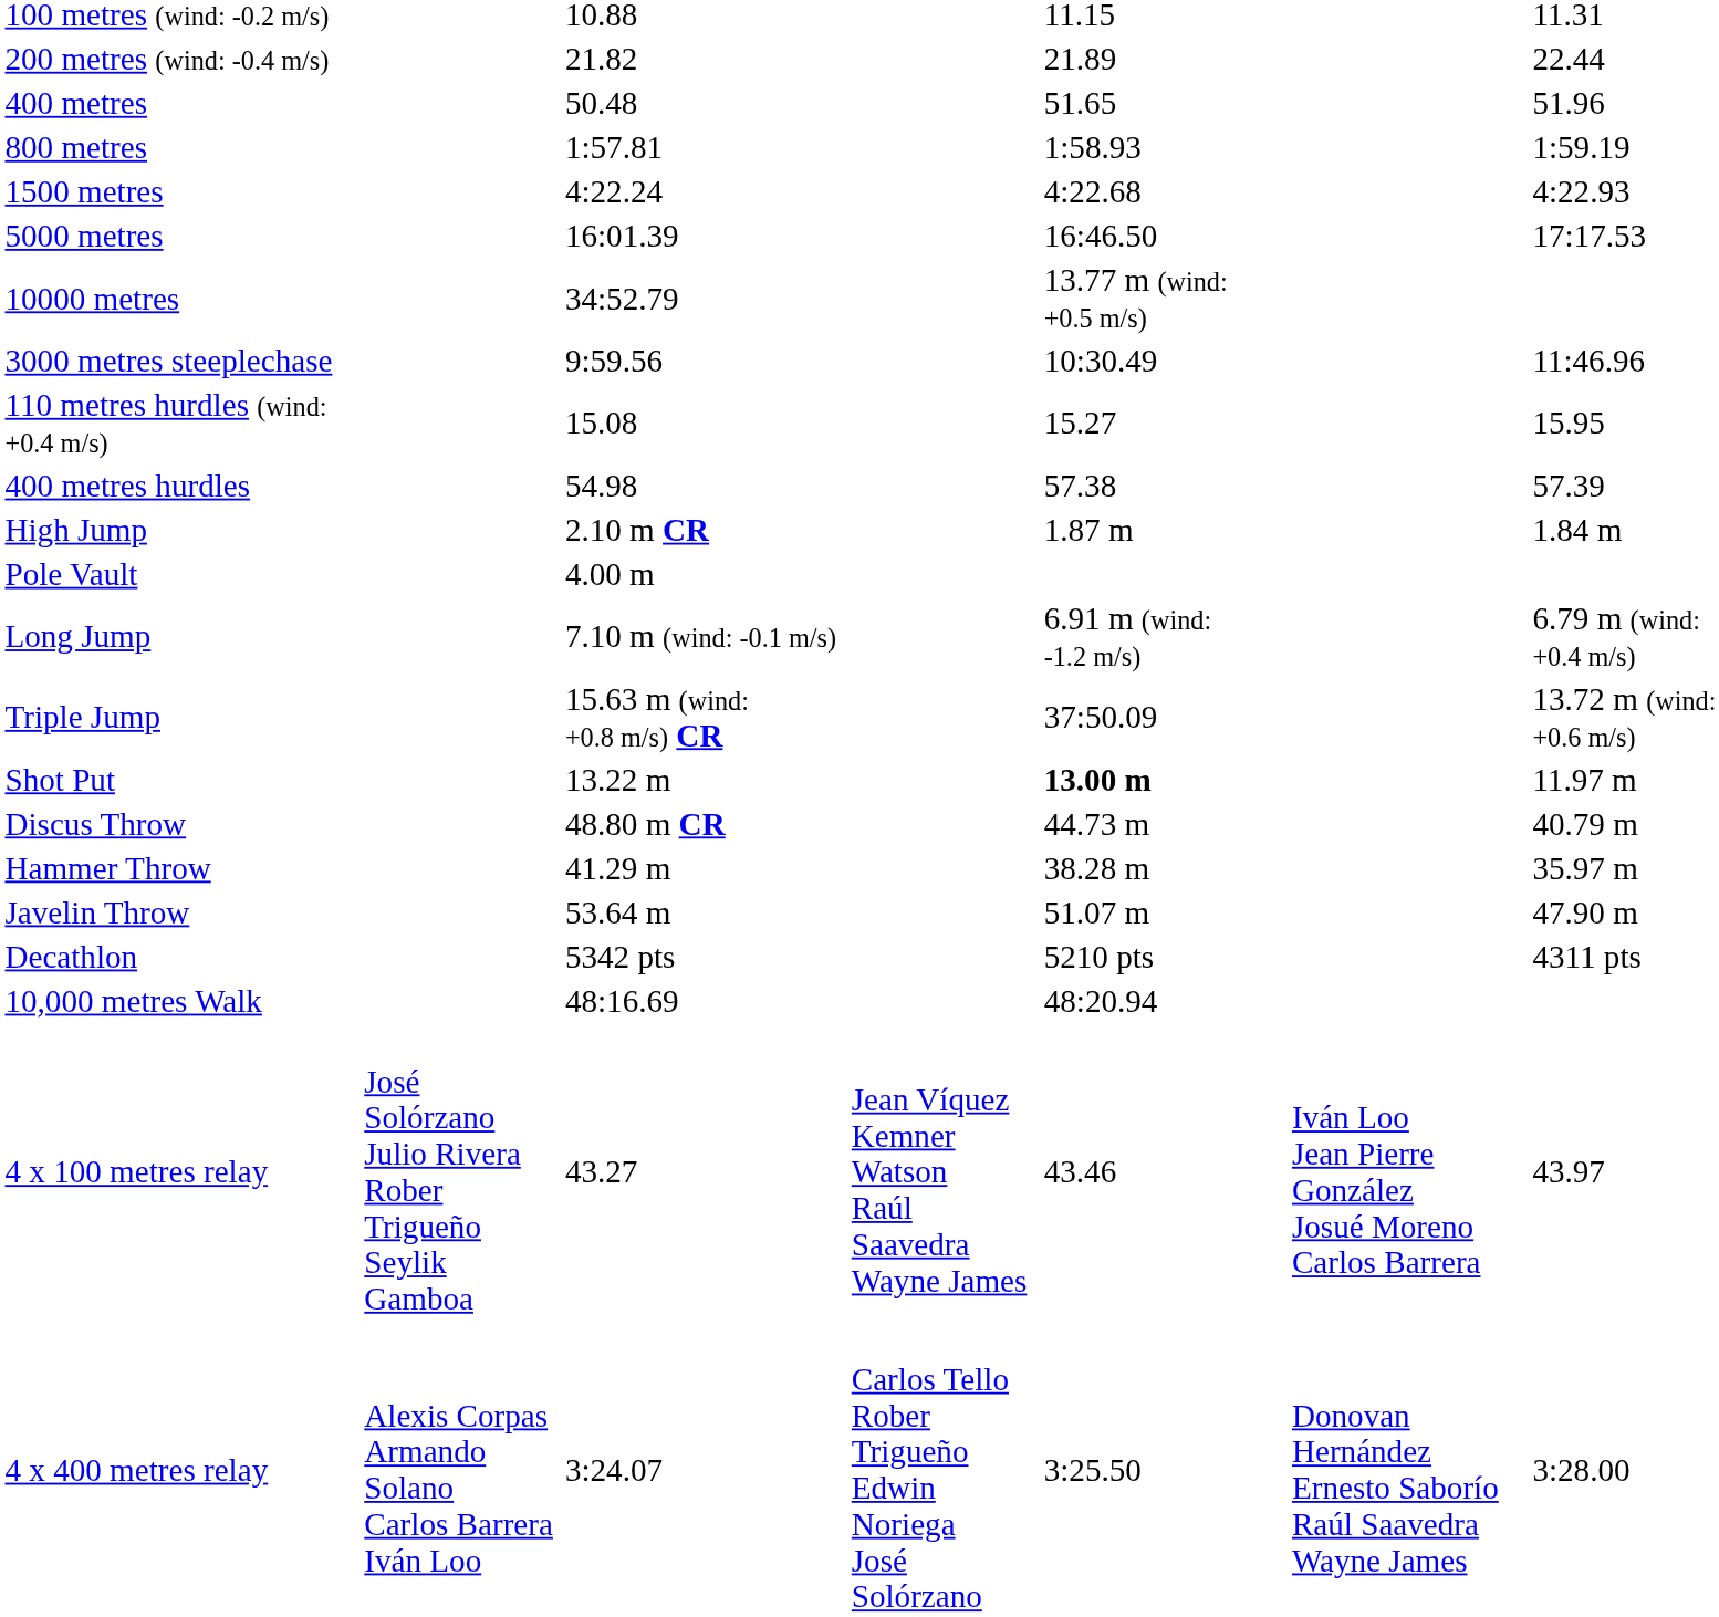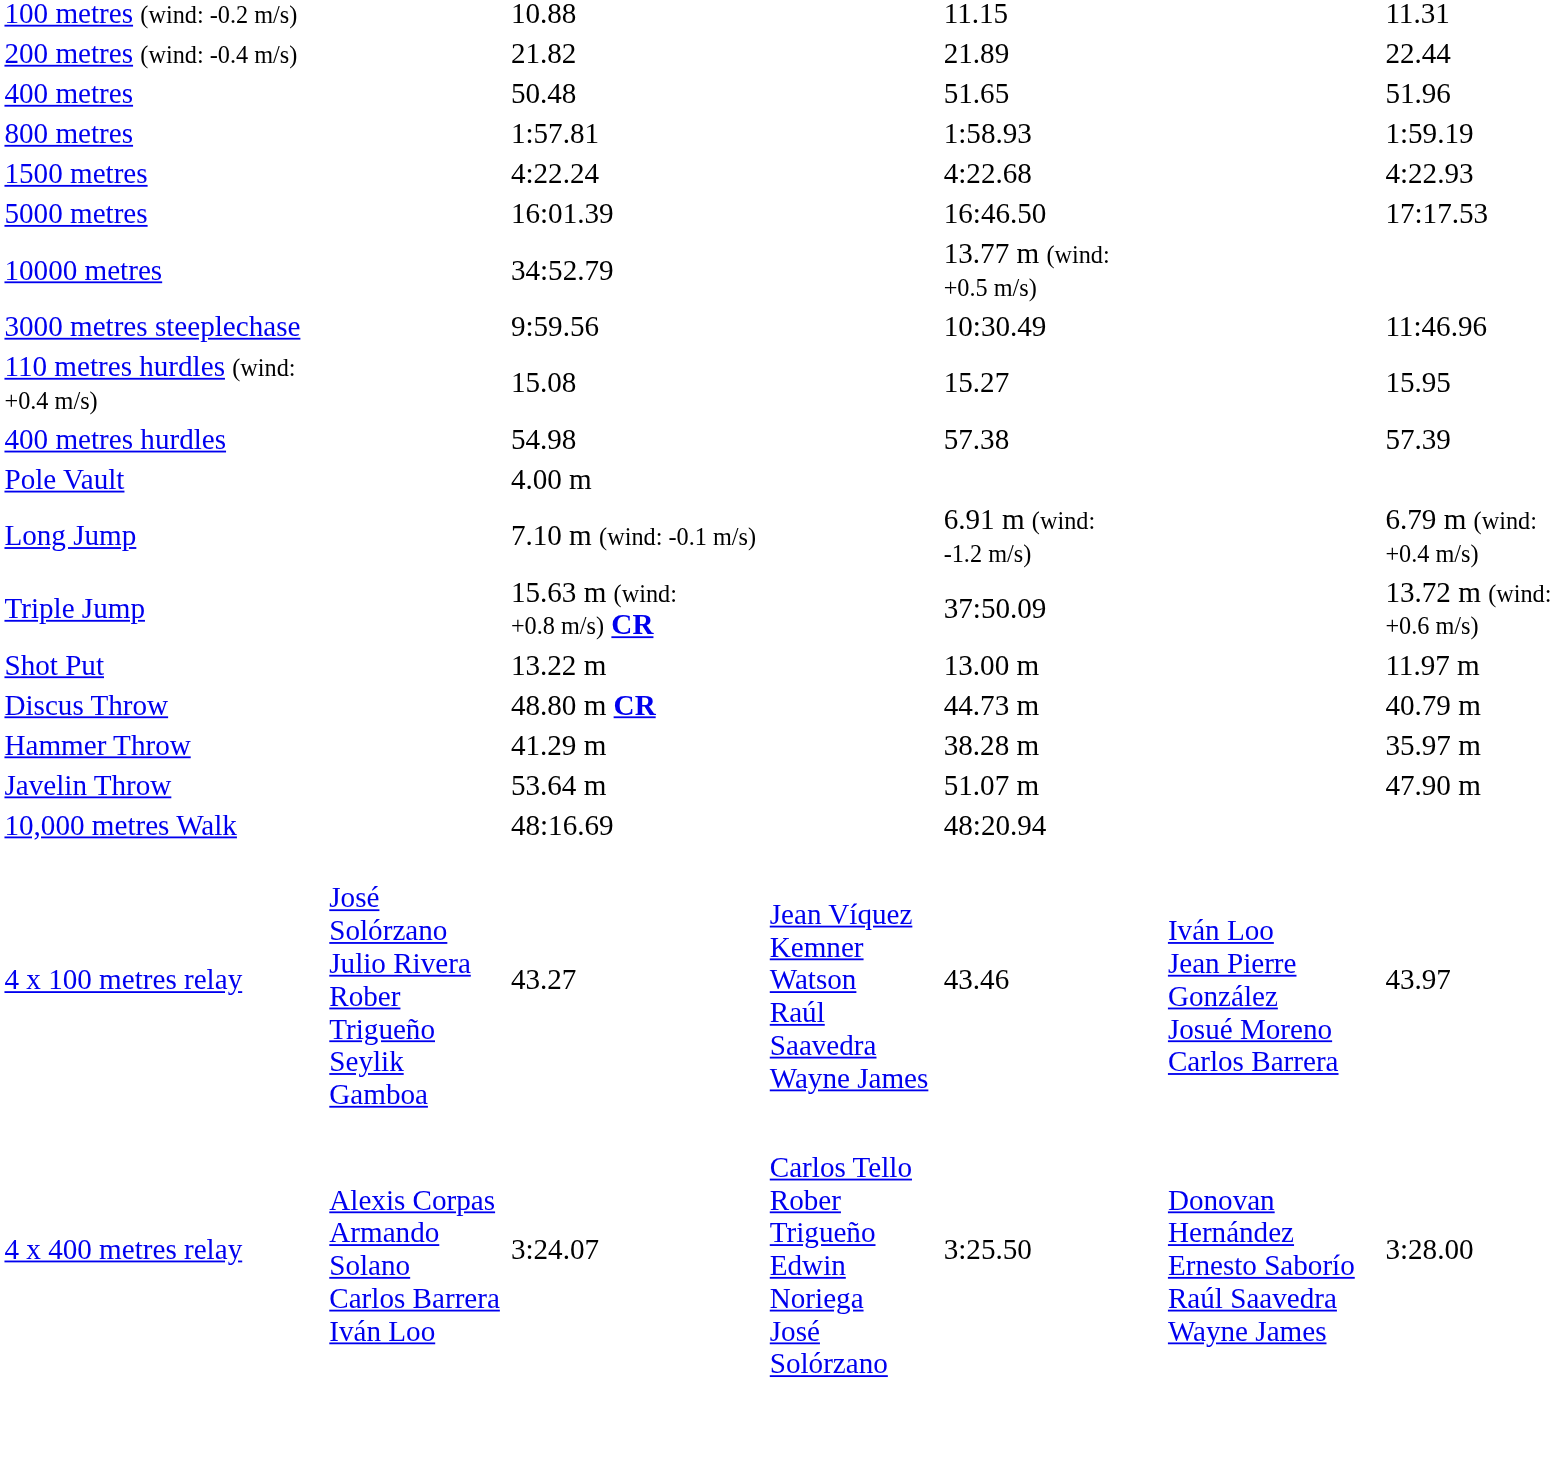 <table>
 <tr>
 <td><a href='#'>100 metres</a> <small>(wind: -0.2 m/s)</small></td>
 <td></td>
 <td>10.88</td>
 <td></td>
 <td>11.15</td>
 <td></td>
 <td>11.31</td>
 </tr>
 <tr>
 <td><a href='#'>200 metres</a> <small>(wind: -0.4 m/s)</small></td>
 <td></td>
 <td>21.82</td>
 <td></td>
 <td>21.89</td>
 <td></td>
 <td>22.44</td>
 </tr>
 <tr>
 <td><a href='#'>400 metres</a></td>
 <td></td>
 <td>50.48</td>
 <td></td>
 <td>51.65</td>
 <td></td>
 <td>51.96</td>
 </tr>
 <tr>
 <td><a href='#'>800 metres</a></td>
 <td></td>
 <td>1:57.81</td>
 <td></td>
 <td>1:58.93</td>
 <td></td>
 <td>1:59.19</td>
 </tr>
 <tr>
 <td><a href='#'>1500 metres</a></td>
 <td></td>
 <td>4:22.24</td>
 <td></td>
 <td>4:22.68</td>
 <td></td>
 <td>4:22.93</td>
 </tr>
 <tr>
 <td><a href='#'>5000 metres</a></td>
 <td></td>
 <td>16:01.39</td>
 <td></td>
 <td>16:46.50</td>
 <td></td>
 <td>17:17.53</td>
 </tr>
 <tr>
 <td><a href='#'>10000 metres</a></td>
 <td></td>
 <td>34:52.79</td>
 <td></td>
 <td>13.77 m <small>(wind: +0.5 m/s)</small></td>
 <td></td>
 <td></td>
 </tr>
 <tr>
 <td><a href='#'>3000 metres steeplechase</a></td>
 <td></td>
 <td>9:59.56</td>
 <td></td>
 <td>10:30.49</td>
 <td></td>
 <td>11:46.96</td>
 </tr>
 <tr>
 <td><a href='#'>110 metres hurdles</a> <small>(wind: +0.4 m/s)</small></td>
 <td></td>
 <td>15.08</td>
 <td></td>
 <td>15.27</td>
 <td></td>
 <td>15.95</td>
 </tr>
 <tr>
 <td><a href='#'>400 metres hurdles</a></td>
 <td></td>
 <td>54.98</td>
 <td></td>
 <td>57.38</td>
 <td></td>
 <td>57.39</td>
 </tr>
 <tr>
-<td><a href='#'>High Jump</a></td>
-<td></td>
-<td>2.10 m <a href='#'><strong>CR</strong></a></td>
-<td></td>
-<td>1.87 m</td>
-<td></td>
-<td>1.84 m</td>
-</tr>
-<tr>
 <td><a href='#'>Pole Vault</a></td>
 <td></td>
 <td>4.00 m</td>
 <td></td>
 <td></td>
 <td></td>
 <td></td>
 </tr>
 <tr>
 <td><a href='#'>Long Jump</a></td>
 <td></td>
 <td>7.10 m <small>(wind: -0.1 m/s)</small></td>
 <td></td>
 <td>6.91 m <small>(wind: -1.2 m/s)</small></td>
 <td></td>
 <td>6.79 m <small>(wind: +0.4 m/s)</small></td>
 </tr>
 <tr>
 <td><a href='#'>Triple Jump</a></td>
 <td></td>
 <td>15.63 m <small>(wind: +0.8 m/s)</small> <a href='#'><strong>CR</strong></a></td>
 <td></td>
 <td>37:50.09</td>
 <td></td>
 <td>13.72 m <small>(wind: +0.6 m/s)</small></td>
 </tr>
 <tr>
 <td><a href='#'>Shot Put</a></td>
 <td></td>
 <td>13.22 m</td>
 <td></td>
-<td><strong>13.00 m</strong></td>
+<td>13.00 m</td>
 <td></td>
 <td>11.97 m</td>
 </tr>
 <tr>
 <td><a href='#'>Discus Throw</a></td>
 <td></td>
 <td>48.80 m <a href='#'><strong>CR</strong></a></td>
 <td></td>
 <td>44.73 m</td>
 <td></td>
 <td>40.79 m</td>
 </tr>
 <tr>
 <td><a href='#'>Hammer Throw</a></td>
 <td></td>
 <td>41.29 m</td>
 <td></td>
 <td>38.28 m</td>
 <td></td>
 <td>35.97 m</td>
 </tr>
 <tr>
 <td><a href='#'>Javelin Throw</a></td>
 <td></td>
 <td>53.64 m</td>
 <td></td>
 <td>51.07 m</td>
 <td></td>
 <td>47.90 m</td>
 </tr>
 <tr>
-<td><a href='#'>Decathlon</a></td>
-<td></td>
-<td>5342 pts</td>
-<td></td>
-<td>5210 pts</td>
-<td></td>
-<td>4311 pts</td>
-</tr>
-<tr>
 <td><a href='#'>10,000 metres Walk</a></td>
 <td></td>
 <td>48:16.69</td>
 <td></td>
 <td>48:20.94</td>
 <td></td>
 <td></td>
 </tr>
 <tr>
 <td><a href='#'>4 x 100 metres relay</a></td>
 <td> <br> <a href='#'>José Solórzano</a> <br> <a href='#'>Julio Rivera</a> <br> <a href='#'>Rober Trigueño</a> <br> <a href='#'>Seylik Gamboa</a></td>
 <td>43.27</td>
 <td> <br> <a href='#'>Jean Víquez</a> <br> <a href='#'>Kemner Watson</a> <br> <a href='#'>Raúl Saavedra</a> <br> <a href='#'>Wayne James</a></td>
 <td>43.46</td>
 <td> <br> <a href='#'>Iván Loo</a> <br> <a href='#'>Jean Pierre González</a> <br> <a href='#'>Josué Moreno</a> <br> <a href='#'>Carlos Barrera</a></td>
 <td>43.97</td>
 </tr>
 <tr>
 <td><a href='#'>4 x 400 metres relay</a></td>
 <td> <br> <a href='#'>Alexis Corpas</a> <br> <a href='#'>Armando Solano</a> <br> <a href='#'>Carlos Barrera</a> <br> <a href='#'>Iván Loo</a></td>
 <td>3:24.07</td>
 <td> <br> <a href='#'>Carlos Tello</a> <br> <a href='#'>Rober Trigueño</a> <br> <a href='#'>Edwin Noriega</a> <br> <a href='#'>José Solórzano</a></td>
 <td>3:25.50</td>
 <td> <br> <a href='#'>Donovan Hernández</a> <br> <a href='#'>Ernesto Saborío</a> <br> <a href='#'>Raúl Saavedra</a> <br> <a href='#'>Wayne James</a></td>
 <td>3:28.00</td>
 </tr>
 </table>
